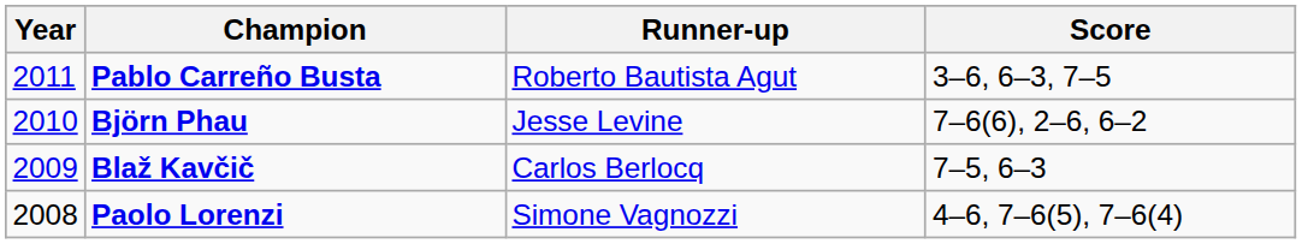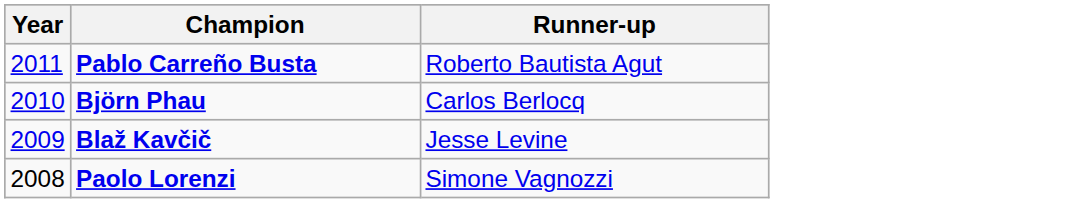 <table class="wikitable" style="font-size:90%">
 <tr>
 <th>Year</th>
 <th width="200">Champion</th>
 <th width="200">Runner-up</th>
-<th width="175">Score</th>
 </tr>
 <tr>
 <td><a href='#'>2011</a></td>
 <td> <strong><a href='#'>Pablo Carreño Busta</a></strong></td>
 <td> <a href='#'>Roberto Bautista Agut</a></td>
-<td>3–6, 6–3, 7–5</td>
 </tr>
 <tr>
 <td><a href='#'>2010</a></td>
 <td> <strong><a href='#'>Björn Phau</a></strong></td>
-<td> <a href='#'>Jesse Levine</a></td>
-<td>7–6(6), 2–6, 6–2</td>
+<td> <a href='#'>Carlos Berlocq</a></td>
 </tr>
 <tr>
 <td><a href='#'>2009</a></td>
 <td> <strong><a href='#'>Blaž Kavčič</a></strong></td>
-<td> <a href='#'>Carlos Berlocq</a></td>
-<td>7–5, 6–3</td>
+<td> <a href='#'>Jesse Levine</a></td>
 </tr>
 <tr>
 <td>2008</td>
 <td> <strong><a href='#'>Paolo Lorenzi</a></strong></td>
 <td> <a href='#'>Simone Vagnozzi</a></td>
-<td>4–6, 7–6(5), 7–6(4)</td>
 </tr>
 </table>
